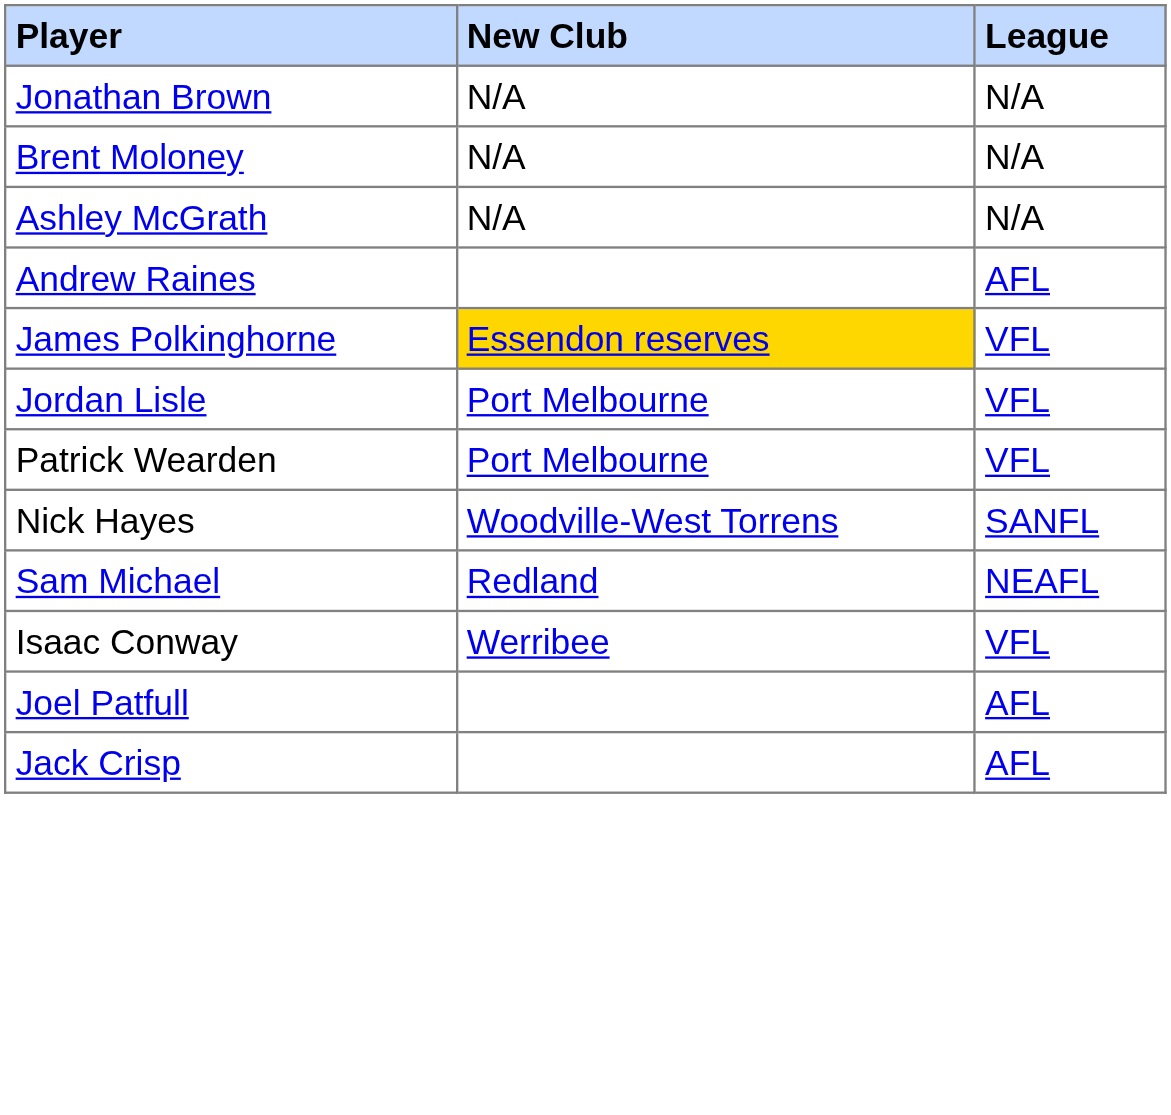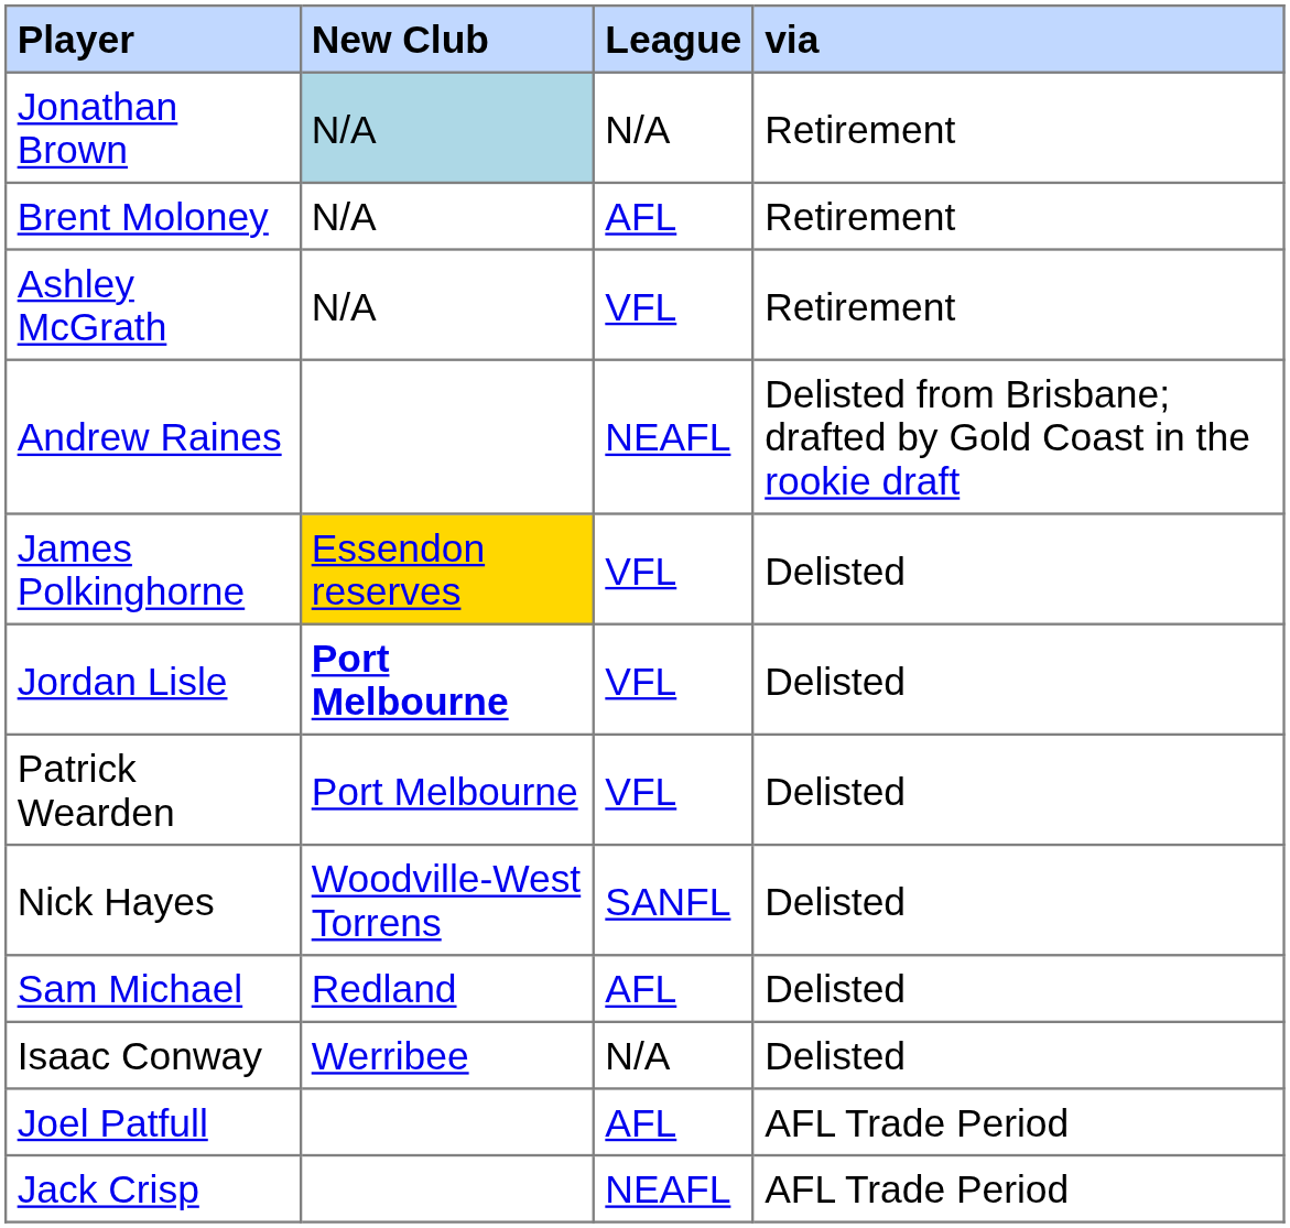 <table border="1" cellpadding="4" cellspacing="0"  style="text-align:left; font-size:95%; border-collapse:collapse; width:80%;">
 <tr style="background:#C1D8FF;">
 <th>Player</th>
 <th>New Club</th>
 <th>League</th>
+<th>via</th>
 </tr>
 <tr>
 <td><a href='#'>Jonathan Brown</a></td>
+<td style="background: lightblue;">N/A</td>
 <td>N/A</td>
-<td>N/A</td>
+<td>Retirement</td>
 </tr>
 <tr>
 <td><a href='#'>Brent Moloney</a></td>
 <td>N/A</td>
-<td>N/A</td>
+<td><a href='#'>AFL</a></td>
+<td>Retirement</td>
 </tr>
 <tr>
 <td><a href='#'>Ashley McGrath</a></td>
 <td>N/A</td>
-<td>N/A</td>
+<td><a href='#'>VFL</a></td>
+<td>Retirement</td>
 </tr>
 <tr>
 <td><a href='#'>Andrew Raines</a></td>
 <td></td>
-<td><a href='#'>AFL</a></td>
+<td><a href='#'>NEAFL</a></td>
+<td>Delisted from Brisbane; drafted by Gold Coast in the <a href='#'>rookie draft</a></td>
 </tr>
 <tr>
 <td><a href='#'>James Polkinghorne</a></td>
 <td style="background: gold;"><a href='#'>Essendon reserves</a><br></td>
 <td><a href='#'>VFL</a></td>
+<td>Delisted</td>
 </tr>
 <tr>
 <td><a href='#'>Jordan Lisle</a></td>
-<td><a href='#'>Port Melbourne</a></td>
+<td><strong><a href='#'>Port Melbourne</a></strong></td>
 <td><a href='#'>VFL</a></td>
+<td>Delisted</td>
 </tr>
 <tr>
 <td>Patrick Wearden</td>
 <td><a href='#'>Port Melbourne</a></td>
 <td><a href='#'>VFL</a></td>
+<td>Delisted</td>
 </tr>
 <tr>
 <td>Nick Hayes</td>
 <td><a href='#'>Woodville-West Torrens</a></td>
 <td><a href='#'>SANFL</a></td>
+<td>Delisted</td>
 </tr>
 <tr>
 <td><a href='#'>Sam Michael</a></td>
 <td><a href='#'>Redland</a></td>
-<td><a href='#'>NEAFL</a></td>
+<td><a href='#'>AFL</a></td>
+<td>Delisted</td>
 </tr>
 <tr>
 <td>Isaac Conway</td>
 <td><a href='#'>Werribee</a></td>
-<td><a href='#'>VFL</a></td>
+<td>N/A</td>
+<td>Delisted</td>
 </tr>
 <tr>
 <td><a href='#'>Joel Patfull</a></td>
 <td></td>
 <td><a href='#'>AFL</a></td>
+<td>AFL Trade Period</td>
 </tr>
 <tr>
 <td><a href='#'>Jack Crisp</a></td>
 <td></td>
-<td><a href='#'>AFL</a></td>
+<td><a href='#'>NEAFL</a></td>
+<td>AFL Trade Period</td>
 </tr>
 </table>
